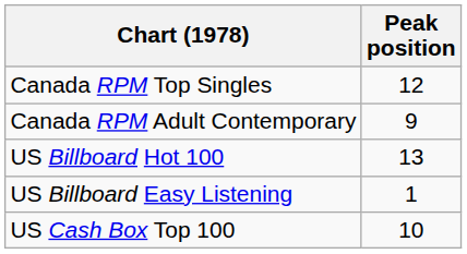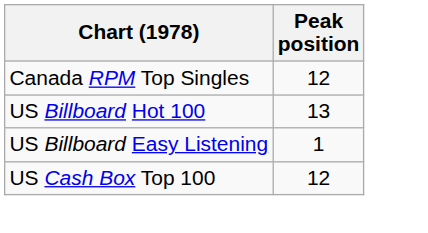 <table class="wikitable sortable">
 <tr>
 <th>Chart (1978)</th>
 <th>Peak<br>position</th>
 </tr>
 <tr>
 <td>Canada <em><a href='#'>RPM</a></em> Top Singles</td>
 <td style="text-align:center;">12</td>
-</tr>
-<tr>
-<td>Canada <em><a href='#'>RPM</a></em> Adult Contemporary</td>
-<td style="text-align:center;">9</td>
 </tr>
 <tr>
 <td>US <em><a href='#'>Billboard</a></em> <a href='#'>Hot 100</a></td>
 <td style="text-align:center;">13</td>
 </tr>
 <tr>
 <td>US <em>Billboard</em> <a href='#'>Easy Listening</a></td>
 <td style="text-align:center;">1</td>
 </tr>
 <tr>
 <td>US <a href='#'><em>Cash Box</em></a> Top 100</td>
-<td align="center">10</td>
+<td align="center">12</td>
 </tr>
 </table>
